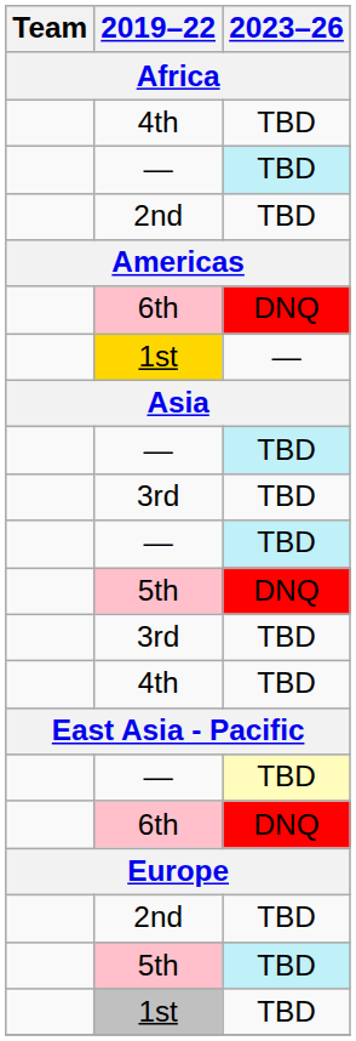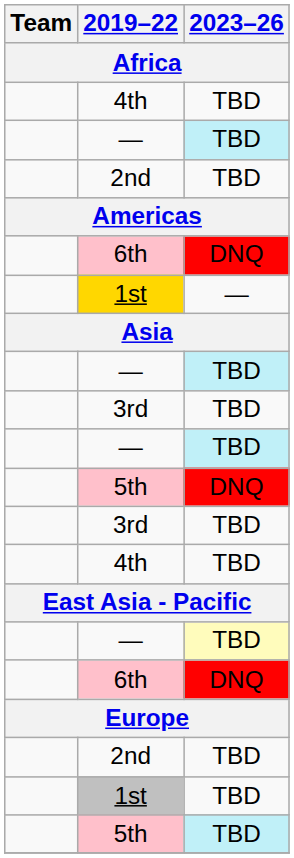 <table class="wikitable" style="text-align: center;">
 <tr>
 <th>Team</th>
 <th><a href='#'>2019–22</a></th>
 <th><a href='#'>2023–26</a></th>
 </tr>
 <tr>
 <th colspan="3"><a href='#'>Africa</a></th>
 </tr>
 <tr>
 <td align="left"></td>
 <td>4th</td>
 <td>TBD</td>
 </tr>
 <tr>
 <td align="left"></td>
 <td>—</td>
 <td bgcolor="#c0f0f8">TBD</td>
 </tr>
 <tr>
 <td align="left"></td>
 <td>2nd</td>
 <td>TBD</td>
 </tr>
 <tr>
 <th colspan="3"><a href='#'>Americas</a></th>
 </tr>
 <tr>
 <td align="left"></td>
 <td bgcolor="pink">6th</td>
 <td bgcolor="red">DNQ</td>
 </tr>
 <tr>
 <td align="left"></td>
 <td bgcolor="gold"><u>1st</u></td>
 <td>—</td>
 </tr>
 <tr>
 <th colspan="3"><a href='#'>Asia</a></th>
 </tr>
 <tr>
 <td align="left"></td>
 <td>—</td>
 <td bgcolor="#c0f0f8">TBD</td>
 </tr>
 <tr>
 <td align="left"></td>
 <td>3rd</td>
 <td>TBD</td>
 </tr>
 <tr>
 <td align="left"></td>
 <td>—</td>
 <td bgcolor="#c0f0f8">TBD</td>
 </tr>
 <tr>
 <td align="left"></td>
 <td bgcolor="pink">5th</td>
 <td bgcolor="red">DNQ</td>
 </tr>
 <tr>
 <td align="left"></td>
 <td>3rd</td>
 <td>TBD</td>
 </tr>
 <tr>
 <td align="left"></td>
 <td>4th</td>
 <td>TBD</td>
 </tr>
 <tr>
 <th colspan="3"><a href='#'>East Asia - Pacific</a></th>
 </tr>
 <tr>
 <td align="left"></td>
 <td>—</td>
 <td bgcolor="#fffcbc">TBD</td>
 </tr>
 <tr>
 <td align="left"></td>
 <td bgcolor="pink">6th</td>
 <td bgcolor="red">DNQ</td>
 </tr>
 <tr>
 <th colspan="3"><a href='#'>Europe</a></th>
 </tr>
 <tr>
 <td align="left"></td>
 <td>2nd</td>
 <td>TBD</td>
 </tr>
 <tr>
 <td align="left"></td>
+<td bgcolor="silver"><u>1st</u></td>
+<td>TBD</td>
+</tr>
+<tr>
+<td align="left"></td>
 <td bgcolor="pink">5th</td>
 <td bgcolor="#c0f0f8">TBD</td>
 </tr>
 <tr>
-<td align="left"></td>
-<td bgcolor="silver"><u>1st</u></td>
-<td>TBD</td>
-</tr>
-<tr>
 </tr>
 </table>
